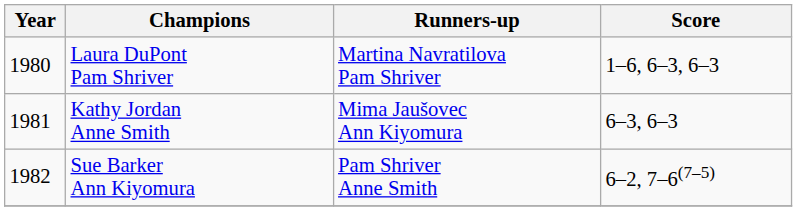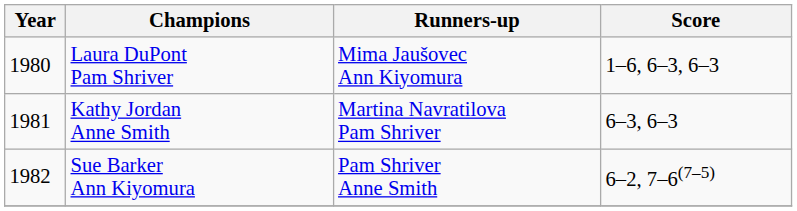 <table class="wikitable">
 <tr>
 <th style="width:40px">Year</th>
 <th style="width:200px">Champions</th>
 <th style="width:200px">Runners-up</th>
 <th style="width:140px" class="unsortable">Score</th>
 </tr>
 <tr>
 <td>1980</td>
 <td> <a href='#'>Laura DuPont</a> <br>  <a href='#'>Pam Shriver</a></td>
-<td> <a href='#'>Martina Navratilova</a> <br>  <a href='#'>Pam Shriver</a></td>
+<td> <a href='#'>Mima Jaušovec</a> <br>   <a href='#'>Ann Kiyomura</a></td>
 <td>1–6, 6–3, 6–3</td>
 </tr>
 <tr>
 <td>1981</td>
 <td> <a href='#'>Kathy Jordan</a> <br>  <a href='#'>Anne Smith</a></td>
-<td> <a href='#'>Mima Jaušovec</a> <br>   <a href='#'>Ann Kiyomura</a></td>
+<td> <a href='#'>Martina Navratilova</a> <br>  <a href='#'>Pam Shriver</a></td>
 <td>6–3, 6–3</td>
 </tr>
 <tr>
 <td>1982</td>
 <td> <a href='#'>Sue Barker</a> <br>  <a href='#'>Ann Kiyomura</a></td>
 <td> <a href='#'>Pam Shriver</a> <br>   <a href='#'>Anne Smith</a></td>
 <td>6–2, 7–6<sup>(7–5)</sup></td>
 </tr>
 <tr>
 </tr>
 </table>
